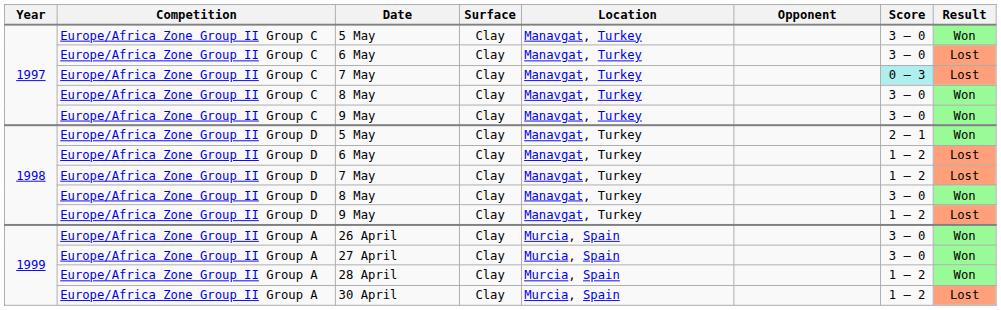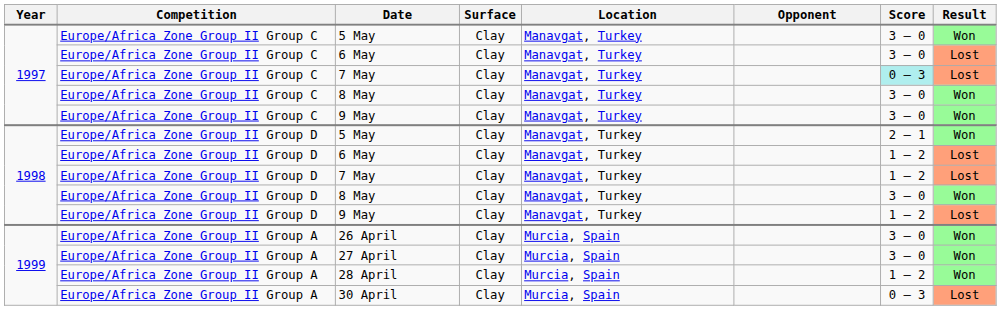 <table class="wikitable">
 <tr>
 <th width="50">Year</th>
 <th width="290">Competition</th>
 <th width="125">Date</th>
 <th width="60">Surface</th>
 <th width="220">Location</th>
 <th width="150">Opponent</th>
 <th width="50">Score</th>
 <th width="60">Result</th>
 </tr>
 <tr style="border-top:2px solid gray;">
 <td align="center" rowspan="5"><a href='#'>1997</a></td>
 <td><a href='#'>Europe/Africa Zone Group II</a> Group C</td>
 <td>5 May</td>
 <td align="center">Clay</td>
 <td><a href='#'>Manavgat</a>, <a href='#'>Turkey</a></td>
 <td></td>
 <td align="center">3 – 0</td>
 <td align="center" bgcolor="#98FB98">Won</td>
 </tr>
 <tr>
 <td><a href='#'>Europe/Africa Zone Group II</a> Group C</td>
 <td>6 May</td>
 <td align="center">Clay</td>
 <td><a href='#'>Manavgat</a>, <a href='#'>Turkey</a></td>
 <td></td>
 <td align="center">3 – 0</td>
 <td align="center" bgcolor="FFA07A">Lost</td>
 </tr>
 <tr>
 <td><a href='#'>Europe/Africa Zone Group II</a> Group C</td>
 <td>7 May</td>
 <td align="center">Clay</td>
 <td><a href='#'>Manavgat</a>, <a href='#'>Turkey</a></td>
 <td></td>
 <td align="center" style="background: paleturquoise;">0 – 3</td>
 <td align="center" bgcolor="FFA07A">Lost</td>
 </tr>
 <tr>
 <td><a href='#'>Europe/Africa Zone Group II</a> Group C</td>
 <td>8 May</td>
 <td align="center">Clay</td>
 <td><a href='#'>Manavgat</a>, <a href='#'>Turkey</a></td>
 <td></td>
 <td align="center">3 – 0</td>
 <td align="center" bgcolor="#98FB98">Won</td>
 </tr>
 <tr>
 <td><a href='#'>Europe/Africa Zone Group II</a> Group C</td>
 <td>9 May</td>
 <td align="center">Clay</td>
 <td><a href='#'>Manavgat</a>, <a href='#'>Turkey</a></td>
 <td></td>
 <td align="center">3 – 0</td>
 <td align="center" bgcolor="#98FB98">Won</td>
 </tr>
 <tr>
 </tr>
 <tr style="border-top:2px solid gray;">
 <td align="center" rowspan="5"><a href='#'>1998</a></td>
 <td><a href='#'>Europe/Africa Zone Group II</a> Group D</td>
 <td>5 May</td>
 <td align="center">Clay</td>
 <td><a href='#'>Manavgat</a>, Turkey</td>
 <td></td>
 <td align="center">2 – 1</td>
 <td align="center" bgcolor="#98FB98">Won</td>
 </tr>
 <tr>
 <td><a href='#'>Europe/Africa Zone Group II</a> Group D</td>
 <td>6 May</td>
 <td align="center">Clay</td>
 <td><a href='#'>Manavgat</a>, Turkey</td>
 <td></td>
 <td align="center">1 – 2</td>
 <td align="center" bgcolor="FFA07A">Lost</td>
 </tr>
 <tr>
 <td><a href='#'>Europe/Africa Zone Group II</a> Group D</td>
 <td>7 May</td>
 <td align="center">Clay</td>
 <td><a href='#'>Manavgat</a>, Turkey</td>
 <td></td>
 <td align="center">1 – 2</td>
 <td align="center" bgcolor="FFA07A">Lost</td>
 </tr>
 <tr>
 <td><a href='#'>Europe/Africa Zone Group II</a> Group D</td>
 <td>8 May</td>
 <td align="center">Clay</td>
 <td><a href='#'>Manavgat</a>, Turkey</td>
 <td></td>
 <td align="center">3 – 0</td>
 <td align="center" bgcolor="#98FB98">Won</td>
 </tr>
 <tr>
 <td><a href='#'>Europe/Africa Zone Group II</a> Group D</td>
 <td>9 May</td>
 <td align="center">Clay</td>
 <td><a href='#'>Manavgat</a>, Turkey</td>
 <td></td>
 <td align="center">1 – 2</td>
 <td align="center" bgcolor="FFA07A">Lost</td>
 </tr>
 <tr>
 </tr>
 <tr style="border-top:2px solid gray;">
 <td align="center" rowspan="4"><a href='#'>1999</a></td>
 <td><a href='#'>Europe/Africa Zone Group II</a> Group A</td>
 <td>26 April</td>
 <td align="center">Clay</td>
 <td><a href='#'>Murcia</a>, <a href='#'>Spain</a></td>
 <td></td>
 <td align="center">3 – 0</td>
 <td align="center" bgcolor="#98FB98">Won</td>
 </tr>
 <tr>
 <td><a href='#'>Europe/Africa Zone Group II</a> Group A</td>
 <td>27 April</td>
 <td align="center">Clay</td>
 <td><a href='#'>Murcia</a>, <a href='#'>Spain</a></td>
 <td></td>
 <td align="center">3 – 0</td>
 <td align="center" bgcolor="#98FB98">Won</td>
 </tr>
 <tr>
 <td><a href='#'>Europe/Africa Zone Group II</a> Group A</td>
 <td>28 April</td>
 <td align="center">Clay</td>
 <td><a href='#'>Murcia</a>, <a href='#'>Spain</a></td>
 <td></td>
 <td align="center">1 – 2</td>
 <td align="center" bgcolor="#98FB98">Won</td>
 </tr>
 <tr>
 <td><a href='#'>Europe/Africa Zone Group II</a> Group A</td>
 <td>30 April</td>
 <td align="center">Clay</td>
 <td><a href='#'>Murcia</a>, <a href='#'>Spain</a></td>
 <td></td>
-<td align="center">1 – 2</td>
+<td align="center">0 – 3</td>
 <td align="center" bgcolor="FFA07A">Lost</td>
 </tr>
 </table>
